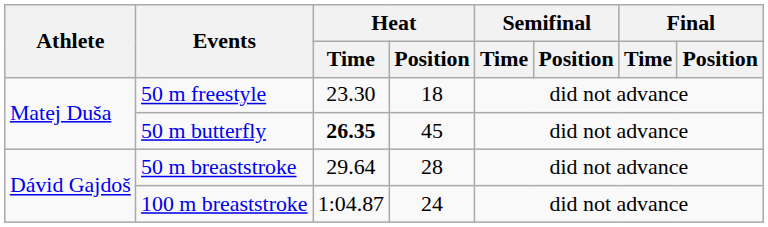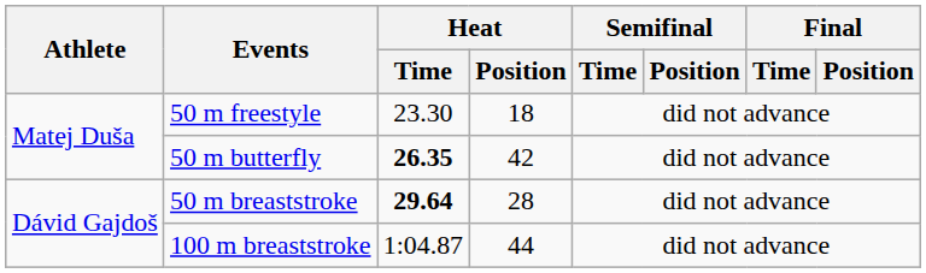 <table class="wikitable" border="1" style="font-size:90%">
 <tr>
 <th rowspan=2>Athlete</th>
 <th rowspan=2>Events</th>
 <th colspan=2>Heat</th>
 <th colspan=2>Semifinal</th>
 <th colspan=2>Final</th>
 </tr>
 <tr>
 <th>Time</th>
 <th>Position</th>
 <th>Time</th>
 <th>Position</th>
 <th>Time</th>
 <th>Position</th>
 </tr>
 <tr align=center>
 <td align=left rowspan=2><a href='#'>Matej Duša</a></td>
 <td align=left><a href='#'>50 m freestyle</a></td>
 <td>23.30</td>
 <td>18</td>
 <td colspan=4>did not advance</td>
 </tr>
 <tr align=center>
 <td align=left><a href='#'>50 m butterfly</a></td>
 <td><strong>26.35</strong></td>
-<td>45</td>
+<td>42</td>
 <td colspan=4>did not advance</td>
 </tr>
 <tr align=center>
 <td align=left rowspan=2><a href='#'>Dávid Gajdoš</a></td>
 <td align=left><a href='#'>50 m breaststroke</a></td>
-<td>29.64</td>
+<td><strong>29.64</strong></td>
 <td>28</td>
 <td colspan=4>did not advance</td>
 </tr>
 <tr align=center>
 <td align=left><a href='#'>100 m breaststroke</a></td>
 <td>1:04.87</td>
-<td>24</td>
+<td>44</td>
 <td colspan=4>did not advance</td>
 </tr>
 </table>
